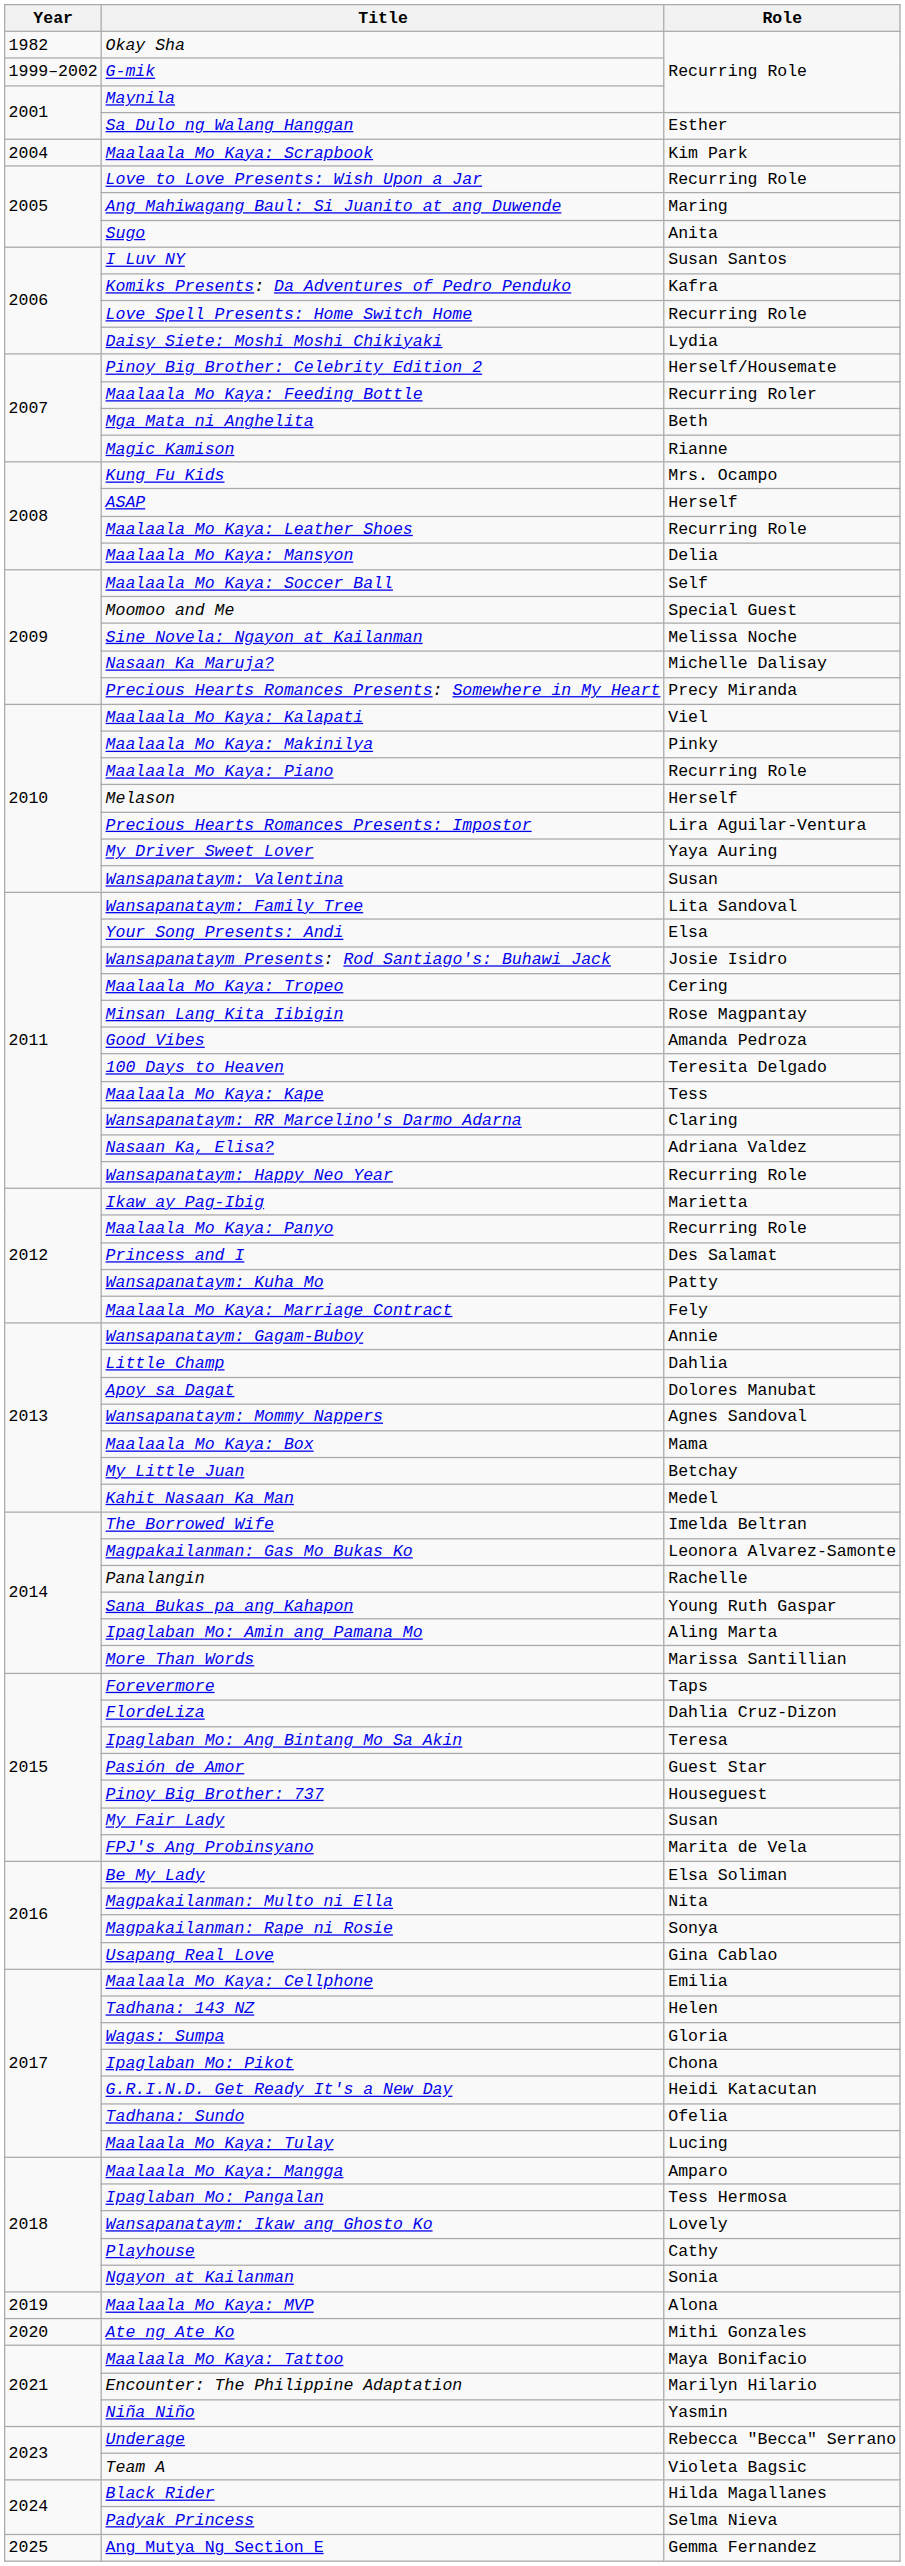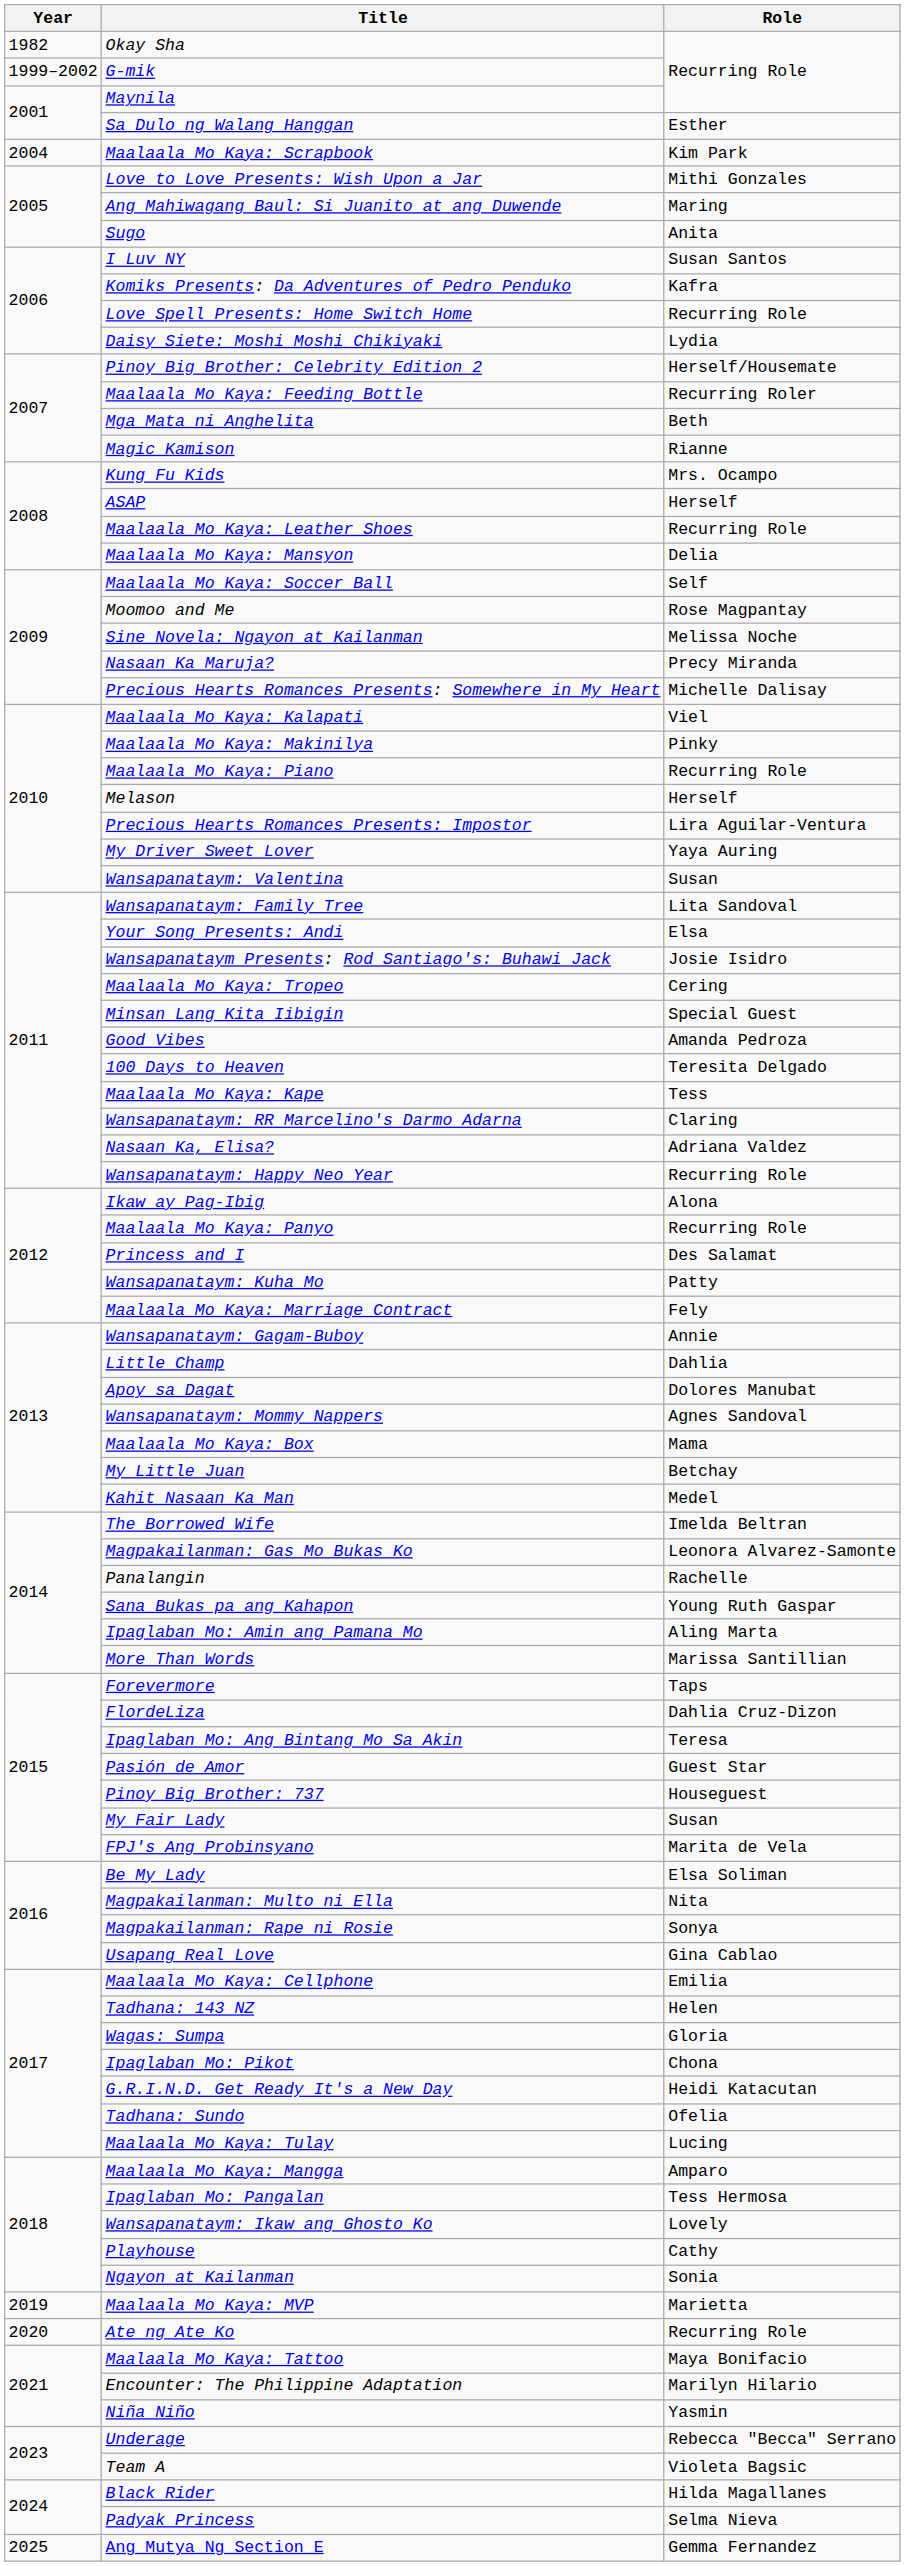 <table class="wikitable">
 <tr>
 <th>Year</th>
 <th>Title</th>
 <th>Role</th>
 </tr>
 <tr>
 <td>1982</td>
 <td><em>Okay Sha</em></td>
 <td rowspan="3">Recurring Role</td>
 </tr>
 <tr>
 <td>1999–2002</td>
 <td><em><a href='#'>G-mik</a></em></td>
 </tr>
 <tr>
 <td rowspan=2>2001</td>
 <td><em><a href='#'>Maynila</a></em></td>
 </tr>
 <tr>
 <td><em><a href='#'>Sa Dulo ng Walang Hanggan</a></em></td>
 <td>Esther</td>
 </tr>
 <tr>
 <td>2004</td>
 <td><em><a href='#'>Maalaala Mo Kaya: Scrapbook</a></em></td>
 <td>Kim Park</td>
 </tr>
 <tr>
 <td rowspan=3>2005</td>
 <td><em><a href='#'>Love to Love Presents: Wish Upon a Jar</a></em></td>
-<td>Recurring Role</td>
+<td>Mithi Gonzales</td>
 </tr>
 <tr>
 <td><em><a href='#'>Ang Mahiwagang Baul: Si Juanito at ang Duwende</a></em></td>
 <td>Maring</td>
 </tr>
 <tr>
 <td><em><a href='#'>Sugo</a></em></td>
 <td>Anita</td>
 </tr>
 <tr>
 <td rowspan=4>2006</td>
 <td><em><a href='#'>I Luv NY</a></em></td>
 <td>Susan Santos</td>
 </tr>
 <tr>
 <td><em><a href='#'>Komiks Presents</a>: <a href='#'>Da Adventures of Pedro Penduko</a></em></td>
 <td>Kafra</td>
 </tr>
 <tr>
 <td><em><a href='#'>Love Spell Presents: Home Switch Home</a></em></td>
 <td>Recurring Role</td>
 </tr>
 <tr>
 <td><em><a href='#'>Daisy Siete: Moshi Moshi Chikiyaki</a></em></td>
 <td>Lydia</td>
 </tr>
 <tr>
 <td rowspan=4>2007</td>
 <td><em><a href='#'>Pinoy Big Brother: Celebrity Edition 2</a></em></td>
 <td>Herself/Housemate</td>
 </tr>
 <tr>
 <td><em><a href='#'>Maalaala Mo Kaya: Feeding Bottle</a></em></td>
 <td>Recurring Roler</td>
 </tr>
 <tr>
 <td><em><a href='#'>Mga Mata ni Anghelita</a></em></td>
 <td>Beth</td>
 </tr>
 <tr>
 <td><em><a href='#'>Magic Kamison</a></em></td>
 <td>Rianne</td>
 </tr>
 <tr>
 <td rowspan=4>2008</td>
 <td><em><a href='#'>Kung Fu Kids</a></em></td>
 <td>Mrs. Ocampo</td>
 </tr>
 <tr>
 <td><em><a href='#'>ASAP</a></em></td>
 <td>Herself</td>
 </tr>
 <tr>
 <td><em><a href='#'>Maalaala Mo Kaya: Leather Shoes</a></em></td>
 <td>Recurring Role</td>
 </tr>
 <tr>
 <td><em><a href='#'>Maalaala Mo Kaya: Mansyon</a></em></td>
 <td>Delia</td>
 </tr>
 <tr>
 <td rowspan=5>2009</td>
 <td><em><a href='#'>Maalaala Mo Kaya: Soccer Ball</a></em></td>
 <td>Self</td>
 </tr>
 <tr>
 <td><em>Moomoo and Me</em></td>
-<td>Special Guest</td>
+<td>Rose Magpantay</td>
 </tr>
 <tr>
 <td><em><a href='#'>Sine Novela: Ngayon at Kailanman</a></em></td>
 <td>Melissa Noche</td>
 </tr>
 <tr>
 <td><em><a href='#'>Nasaan Ka Maruja?</a></em></td>
-<td>Michelle Dalisay</td>
+<td>Precy Miranda</td>
 </tr>
 <tr>
 <td><em><a href='#'>Precious Hearts Romances Presents</a>: <a href='#'>Somewhere in My Heart</a></em></td>
-<td>Precy Miranda</td>
+<td>Michelle Dalisay</td>
 </tr>
 <tr>
 <td rowspan=7>2010</td>
 <td><em><a href='#'>Maalaala Mo Kaya: Kalapati</a></em></td>
 <td>Viel</td>
 </tr>
 <tr>
 <td><em><a href='#'>Maalaala Mo Kaya: Makinilya</a></em></td>
 <td>Pinky</td>
 </tr>
 <tr>
 <td><em><a href='#'>Maalaala Mo Kaya: Piano</a></em></td>
 <td>Recurring Role</td>
 </tr>
 <tr>
 <td><em>Melason</em></td>
 <td>Herself</td>
 </tr>
 <tr>
 <td><em><a href='#'>Precious Hearts Romances Presents: Impostor</a></em></td>
 <td>Lira Aguilar-Ventura</td>
 </tr>
 <tr>
 <td><em><a href='#'>My Driver Sweet Lover</a></em></td>
 <td>Yaya Auring</td>
 </tr>
 <tr>
 <td><em><a href='#'>Wansapanataym: Valentina</a></em></td>
 <td>Susan</td>
 </tr>
 <tr>
 <td rowspan=11>2011</td>
 <td><em><a href='#'>Wansapanataym: Family Tree</a></em></td>
 <td>Lita Sandoval</td>
 </tr>
 <tr>
 <td><em><a href='#'>Your Song Presents: Andi</a></em></td>
 <td>Elsa</td>
 </tr>
 <tr>
 <td><em><a href='#'>Wansapanataym Presents</a>: <a href='#'>Rod Santiago's: Buhawi Jack</a></em></td>
 <td>Josie Isidro</td>
 </tr>
 <tr>
 <td><em><a href='#'>Maalaala Mo Kaya: Tropeo</a></em></td>
 <td>Cering</td>
 </tr>
 <tr>
 <td><em><a href='#'>Minsan Lang Kita Iibigin</a></em></td>
-<td>Rose Magpantay</td>
+<td>Special Guest</td>
 </tr>
 <tr>
 <td><em><a href='#'>Good Vibes</a></em></td>
 <td>Amanda Pedroza</td>
 </tr>
 <tr>
 <td><em><a href='#'>100 Days to Heaven</a></em></td>
 <td>Teresita Delgado</td>
 </tr>
 <tr>
 <td><em><a href='#'>Maalaala Mo Kaya: Kape</a></em></td>
 <td>Tess</td>
 </tr>
 <tr>
 <td><em><a href='#'>Wansapanataym: RR Marcelino's Darmo Adarna</a></em></td>
 <td>Claring</td>
 </tr>
 <tr>
 <td><em><a href='#'>Nasaan Ka, Elisa?</a></em></td>
 <td>Adriana Valdez</td>
 </tr>
 <tr>
 <td><em><a href='#'>Wansapanataym: Happy Neo Year</a></em></td>
 <td>Recurring Role</td>
 </tr>
 <tr>
 <td rowspan=5>2012</td>
 <td><em><a href='#'>Ikaw ay Pag-Ibig</a></em></td>
-<td>Marietta</td>
+<td>Alona</td>
 </tr>
 <tr>
 <td><em><a href='#'>Maalaala Mo Kaya: Panyo</a></em></td>
 <td>Recurring Role</td>
 </tr>
 <tr>
 <td><em><a href='#'>Princess and I</a></em></td>
 <td>Des Salamat</td>
 </tr>
 <tr>
 <td><em><a href='#'>Wansapanataym: Kuha Mo</a></em></td>
 <td>Patty</td>
 </tr>
 <tr>
 <td><em><a href='#'>Maalaala Mo Kaya: Marriage Contract</a></em></td>
 <td>Fely</td>
 </tr>
 <tr>
 <td rowspan=7>2013</td>
 <td><em><a href='#'>Wansapanataym: Gagam-Buboy</a></em></td>
 <td>Annie</td>
 </tr>
 <tr>
 <td><em><a href='#'>Little Champ</a></em></td>
 <td>Dahlia</td>
 </tr>
 <tr>
 <td><em><a href='#'>Apoy sa Dagat</a></em></td>
 <td>Dolores Manubat</td>
 </tr>
 <tr>
 <td><em><a href='#'>Wansapanataym: Mommy Nappers</a></em></td>
 <td>Agnes Sandoval</td>
 </tr>
 <tr>
 <td><em><a href='#'>Maalaala Mo Kaya: Box</a></em></td>
 <td>Mama</td>
 </tr>
 <tr>
 <td><em><a href='#'>My Little Juan</a></em></td>
 <td>Betchay</td>
 </tr>
 <tr>
 <td><em><a href='#'>Kahit Nasaan Ka Man</a></em></td>
 <td>Medel</td>
 </tr>
 <tr>
 <td rowspan=6>2014</td>
 <td><em><a href='#'>The Borrowed Wife</a></em></td>
 <td>Imelda Beltran</td>
 </tr>
 <tr>
 <td><em><a href='#'>Magpakailanman: Gas Mo Bukas Ko</a></em></td>
 <td>Leonora Alvarez-Samonte</td>
 </tr>
 <tr>
 <td><em>Panalangin</em></td>
 <td>Rachelle</td>
 </tr>
 <tr>
 <td><em><a href='#'>Sana Bukas pa ang Kahapon</a></em></td>
 <td>Young Ruth Gaspar</td>
 </tr>
 <tr>
 <td><em><a href='#'>Ipaglaban Mo: Amin ang Pamana Mo</a></em></td>
 <td>Aling Marta</td>
 </tr>
 <tr>
 <td><em><a href='#'>More Than Words</a></em></td>
 <td>Marissa Santillian</td>
 </tr>
 <tr>
 <td rowspan=7>2015</td>
 <td><em><a href='#'>Forevermore</a></em></td>
 <td>Taps</td>
 </tr>
 <tr>
 <td><em><a href='#'>FlordeLiza</a></em></td>
 <td>Dahlia Cruz-Dizon</td>
 </tr>
 <tr>
 <td><em><a href='#'>Ipaglaban Mo: Ang Bintang Mo Sa Akin</a></em></td>
 <td>Teresa</td>
 </tr>
 <tr>
 <td><em><a href='#'>Pasión de Amor</a></em></td>
 <td>Guest Star</td>
 </tr>
 <tr>
 <td><em><a href='#'>Pinoy Big Brother: 737</a></em></td>
 <td>Houseguest</td>
 </tr>
 <tr>
 <td><em><a href='#'>My Fair Lady</a></em></td>
 <td>Susan</td>
 </tr>
 <tr>
 <td><em><a href='#'>FPJ's Ang Probinsyano</a></em></td>
 <td>Marita de Vela</td>
 </tr>
 <tr>
 <td rowspan=4>2016</td>
 <td><em><a href='#'>Be My Lady</a></em></td>
 <td>Elsa Soliman</td>
 </tr>
 <tr>
 <td><em><a href='#'>Magpakailanman: Multo ni Ella</a></em></td>
 <td>Nita</td>
 </tr>
 <tr>
 <td><em><a href='#'>Magpakailanman: Rape ni Rosie</a></em></td>
 <td>Sonya</td>
 </tr>
 <tr>
 <td><em><a href='#'>Usapang Real Love</a></em></td>
 <td>Gina Cablao</td>
 </tr>
 <tr>
 <td rowspan=7>2017</td>
 <td><em><a href='#'>Maalaala Mo Kaya: Cellphone</a></em></td>
 <td>Emilia</td>
 </tr>
 <tr>
 <td><em><a href='#'>Tadhana: 143 NZ</a></em></td>
 <td>Helen</td>
 </tr>
 <tr>
 <td><em><a href='#'>Wagas: Sumpa</a></em></td>
 <td>Gloria</td>
 </tr>
 <tr>
 <td><em><a href='#'>Ipaglaban Mo: Pikot</a></em></td>
 <td>Chona</td>
 </tr>
 <tr>
 <td><em><a href='#'>G.R.I.N.D. Get Ready It's a New Day</a></em></td>
 <td>Heidi Katacutan</td>
 </tr>
 <tr>
 <td><em><a href='#'>Tadhana: Sundo</a></em></td>
 <td>Ofelia</td>
 </tr>
 <tr>
 <td><em><a href='#'> Maalaala Mo Kaya: Tulay</a></em></td>
 <td>Lucing</td>
 </tr>
 <tr>
 <td rowspan=5>2018</td>
 <td><em><a href='#'>Maalaala Mo Kaya: Mangga</a></em></td>
 <td>Amparo</td>
 </tr>
 <tr>
 <td><em><a href='#'>Ipaglaban Mo: Pangalan</a></em></td>
 <td>Tess Hermosa</td>
 </tr>
 <tr>
 <td><em><a href='#'>Wansapanataym: Ikaw ang Ghosto Ko</a></em></td>
 <td>Lovely</td>
 </tr>
 <tr>
 <td><em><a href='#'>Playhouse</a></em></td>
 <td>Cathy</td>
 </tr>
 <tr>
 <td><em><a href='#'>Ngayon at Kailanman</a></em></td>
 <td>Sonia</td>
 </tr>
 <tr>
 <td>2019</td>
 <td><em><a href='#'>Maalaala Mo Kaya: MVP</a></em></td>
-<td>Alona</td>
+<td>Marietta</td>
 </tr>
 <tr>
 <td>2020</td>
 <td><em><a href='#'>Ate ng Ate Ko</a></em></td>
-<td>Mithi Gonzales</td>
+<td>Recurring Role</td>
 </tr>
 <tr>
 <td rowspan=3>2021</td>
 <td><em><a href='#'>Maalaala Mo Kaya: Tattoo</a></em></td>
 <td>Maya Bonifacio</td>
 </tr>
 <tr>
 <td><em>Encounter: The Philippine Adaptation</em></td>
 <td>Marilyn Hilario</td>
 </tr>
 <tr>
 <td><em><a href='#'>Niña Niño</a></em></td>
 <td>Yasmin</td>
 </tr>
 <tr>
 <td rowspan=2>2023</td>
 <td><em><a href='#'>Underage</a></em></td>
 <td>Rebecca "Becca" Serrano</td>
 </tr>
 <tr>
 <td><em>Team A</em></td>
 <td>Violeta Bagsic</td>
 </tr>
 <tr>
 <td rowspan=2>2024</td>
 <td><em><a href='#'>Black Rider</a></em></td>
 <td>Hilda Magallanes</td>
 </tr>
 <tr>
 <td><em><a href='#'>Padyak Princess</a></em></td>
 <td>Selma Nieva</td>
 </tr>
 <tr>
 <td>2025</td>
 <td><a href='#'>Ang Mutya Ng Section E</a></td>
 <td>Gemma Fernandez</td>
 </tr>
 </table>
